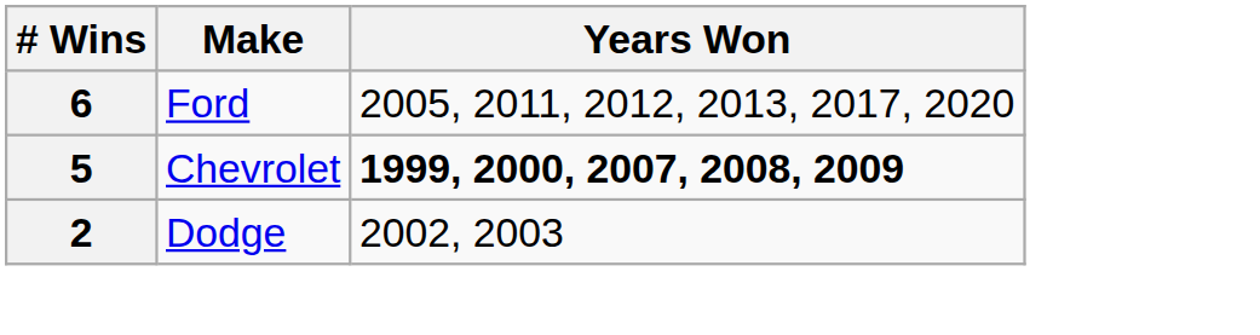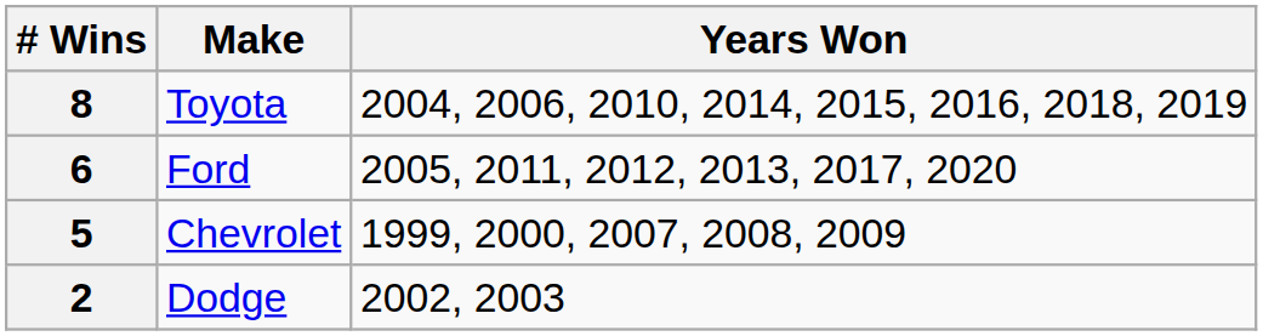 <table class="wikitable" style="font-size: 95%;">
 <tr>
 <th># Wins</th>
 <th>Make</th>
 <th>Years Won</th>
+</tr>
+<tr>
+<th>8</th>
+<td> <a href='#'>Toyota</a></td>
+<td>2004, 2006, 2010, 2014, 2015, 2016, 2018, 2019</td>
 </tr>
 <tr>
 <th>6</th>
 <td> <a href='#'>Ford</a></td>
 <td>2005, 2011, 2012, 2013, 2017, 2020</td>
 </tr>
 <tr>
 <th>5</th>
 <td> <a href='#'>Chevrolet</a></td>
-<td><strong>1999, 2000, 2007, 2008, 2009</strong></td>
+<td>1999, 2000, 2007, 2008, 2009</td>
 </tr>
 <tr>
 <th>2</th>
 <td> <a href='#'>Dodge</a></td>
 <td>2002, 2003</td>
 </tr>
 </table>
